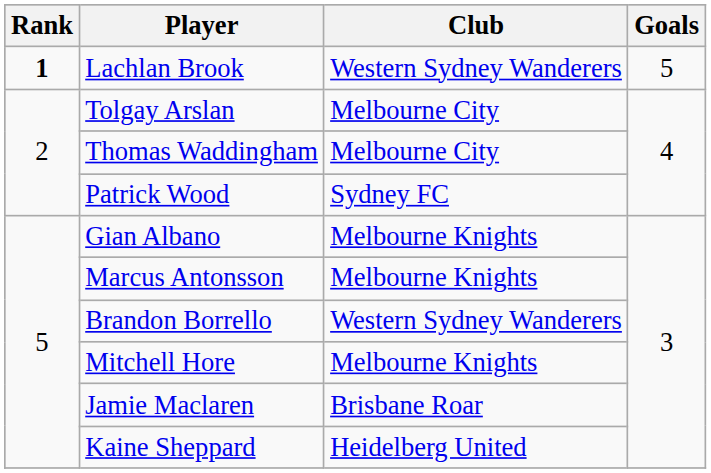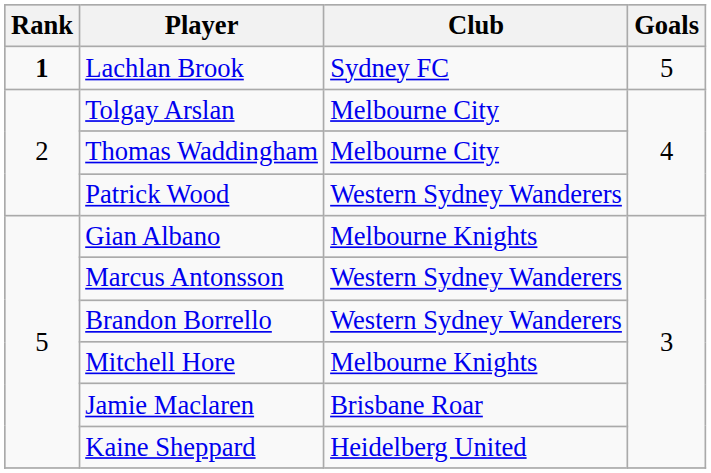 <table class="wikitable" style="text-align:center">
 <tr>
 <th>Rank</th>
 <th>Player</th>
 <th>Club</th>
 <th>Goals</th>
 </tr>
 <tr>
 <td><strong>1</strong></td>
 <td align=left> <a href='#'>Lachlan Brook</a></td>
-<td align=left><a href='#'>Western Sydney Wanderers</a></td>
+<td align=left><a href='#'>Sydney FC</a></td>
 <td>5</td>
 </tr>
 <tr>
 <td rowspan=3>2</td>
 <td align=left> <a href='#'>Tolgay Arslan</a></td>
 <td align=left><a href='#'>Melbourne City</a></td>
 <td rowspan=3>4</td>
 </tr>
 <tr>
 <td align=left> <a href='#'>Thomas Waddingham</a></td>
 <td align=left><a href='#'>Melbourne City</a></td>
 </tr>
 <tr>
 <td align=left> <a href='#'>Patrick Wood</a></td>
-<td align=left><a href='#'>Sydney FC</a></td>
+<td align=left><a href='#'>Western Sydney Wanderers</a></td>
 </tr>
 <tr>
 <td rowspan=6>5</td>
 <td align=left> <a href='#'>Gian Albano</a></td>
 <td align=left><a href='#'>Melbourne Knights</a></td>
 <td rowspan=6>3</td>
 </tr>
 <tr>
 <td align=left> <a href='#'>Marcus Antonsson</a></td>
-<td align=left><a href='#'>Melbourne Knights</a></td>
+<td align=left><a href='#'>Western Sydney Wanderers</a></td>
 </tr>
 <tr>
 <td align=left> <a href='#'>Brandon Borrello</a></td>
 <td align=left><a href='#'>Western Sydney Wanderers</a></td>
 </tr>
 <tr>
 <td align=left> <a href='#'>Mitchell Hore</a></td>
 <td align=left><a href='#'>Melbourne Knights</a></td>
 </tr>
 <tr>
 <td align=left> <a href='#'>Jamie Maclaren</a></td>
 <td align=left><a href='#'>Brisbane Roar</a></td>
 </tr>
 <tr>
 <td align=left> <a href='#'>Kaine Sheppard</a></td>
 <td align=left><a href='#'>Heidelberg United</a></td>
 </tr>
 </table>
